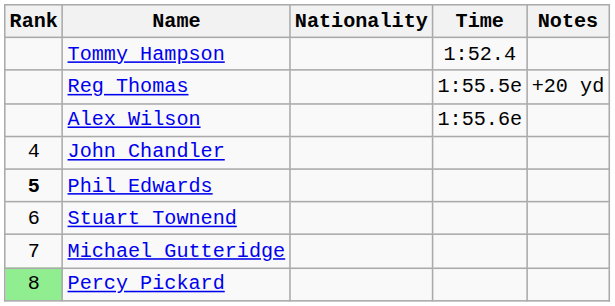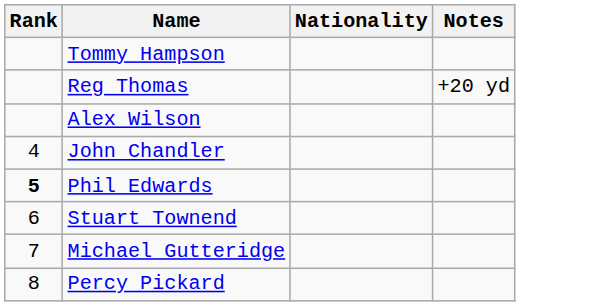 <table class="wikitable sortable" style=" text-align:center">
 <tr>
 <th>Rank</th>
 <th>Name</th>
 <th>Nationality</th>
-<th>Time</th>
 <th>Notes</th>
 </tr>
 <tr>
 <td></td>
 <td align=left><a href='#'>Tommy Hampson</a></td>
 <td align=left></td>
-<td>1:52.4</td>
 <td></td>
 </tr>
 <tr>
 <td></td>
 <td align=left><a href='#'>Reg Thomas</a></td>
 <td align=left></td>
-<td>1:55.5e</td>
 <td>+20 yd</td>
 </tr>
 <tr>
 <td></td>
 <td align=left><a href='#'>Alex Wilson</a></td>
 <td align=left></td>
-<td>1:55.6e</td>
 <td></td>
 </tr>
 <tr>
 <td>4</td>
 <td align=left><a href='#'>John Chandler</a></td>
 <td align=left></td>
 <td></td>
-<td></td>
 </tr>
 <tr>
 <td><strong>5</strong></td>
 <td align=left><a href='#'>Phil Edwards</a></td>
 <td align=left></td>
-<td></td>
 <td></td>
 </tr>
 <tr>
 <td>6</td>
 <td align=left><a href='#'>Stuart Townend</a></td>
 <td align=left></td>
 <td></td>
-<td></td>
 </tr>
 <tr>
 <td>7</td>
 <td align=left><a href='#'>Michael Gutteridge</a></td>
 <td align=left></td>
 <td></td>
-<td></td>
 </tr>
 <tr>
-<td style="background: lightgreen;">8</td>
+<td>8</td>
 <td align=left><a href='#'>Percy Pickard</a></td>
 <td align=left></td>
 <td></td>
-<td></td>
 </tr>
 </table>
